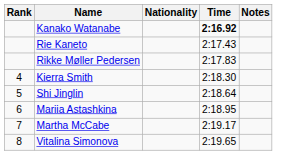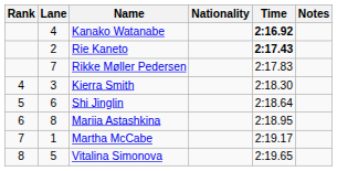 <table class="wikitable sortable" style="text-align:center">
 <tr>
 <th>Rank</th>
+<th>Lane</th>
 <th>Name</th>
 <th>Nationality</th>
 <th>Time</th>
 <th>Notes</th>
 </tr>
 <tr>
 <td></td>
+<td>4</td>
 <td align=left><a href='#'>Kanako Watanabe</a></td>
 <td align=left></td>
 <td><strong>2:16.92</strong></td>
 <td></td>
 </tr>
 <tr>
 <td></td>
+<td>2</td>
 <td align=left><a href='#'>Rie Kaneto</a></td>
 <td align=left></td>
-<td>2:17.43</td>
+<td><strong>2:17.43</strong></td>
 <td></td>
 </tr>
 <tr>
 <td></td>
+<td>7</td>
 <td align=left><a href='#'>Rikke Møller Pedersen</a></td>
 <td align=left></td>
 <td>2:17.83</td>
 <td></td>
 </tr>
 <tr>
 <td>4</td>
+<td>3</td>
 <td align=left><a href='#'>Kierra Smith</a></td>
 <td align=left></td>
 <td>2:18.30</td>
 <td></td>
 </tr>
 <tr>
 <td>5</td>
+<td>6</td>
 <td align=left><a href='#'>Shi Jinglin</a></td>
 <td align=left></td>
 <td>2:18.64</td>
 <td></td>
 </tr>
 <tr>
 <td>6</td>
+<td>8</td>
 <td align=left><a href='#'>Mariia Astashkina</a></td>
 <td align=left></td>
 <td>2:18.95</td>
 <td></td>
 </tr>
 <tr>
 <td>7</td>
+<td>1</td>
 <td align=left><a href='#'>Martha McCabe</a></td>
 <td align=left></td>
 <td>2:19.17</td>
 <td></td>
 </tr>
 <tr>
 <td>8</td>
+<td>5</td>
 <td align=left><a href='#'>Vitalina Simonova</a></td>
 <td align=left></td>
 <td>2:19.65</td>
 <td></td>
 </tr>
 </table>
